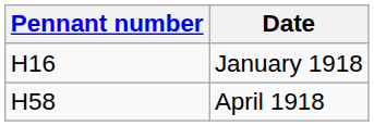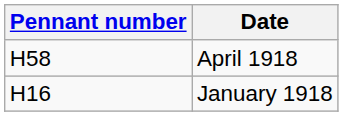 <table class="wikitable" style="text-align:left">
 <tr>
 <th><a href='#'>Pennant number</a></th>
 <th>Date</th>
 </tr>
 <tr>
+<td>H58</td>
+<td>April 1918</td>
+</tr>
+<tr>
 <td>H16</td>
 <td>January 1918</td>
 </tr>
-<tr>
-<td>H58</td>
-<td>April 1918</td>
-</tr>
 </table>
